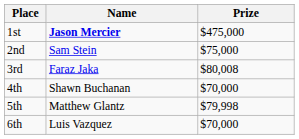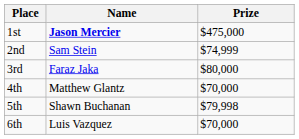 <table class="wikitable">
 <tr>
 <th width="50">Place</th>
 <th width="200">Name</th>
 <th width="125">Prize</th>
 </tr>
 <tr>
 <td>1st</td>
 <td> <strong><a href='#'>Jason Mercier</a></strong></td>
 <td>$475,000</td>
 </tr>
 <tr>
 <td>2nd</td>
 <td> <a href='#'>Sam Stein</a></td>
-<td>$75,000</td>
+<td>$74,999</td>
 </tr>
 <tr>
 <td>3rd</td>
 <td> <a href='#'>Faraz Jaka</a></td>
-<td>$80,008</td>
+<td>$80,000</td>
 </tr>
 <tr>
 <td>4th</td>
-<td> Shawn Buchanan</td>
+<td> Matthew Glantz</td>
 <td>$70,000</td>
 </tr>
 <tr>
 <td>5th</td>
-<td> Matthew Glantz</td>
+<td> Shawn Buchanan</td>
 <td>$79,998</td>
 </tr>
 <tr>
 <td>6th</td>
 <td> Luis Vazquez</td>
 <td>$70,000</td>
 </tr>
 </table>
